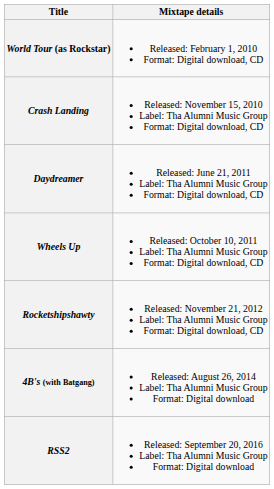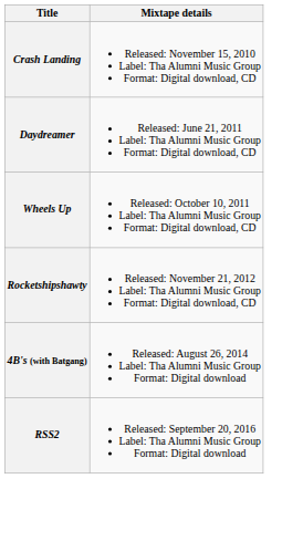 <table class="wikitable plainrowheaders" style="text-align:center;" border="1">
 <tr>
 <th scope="col">Title</th>
 <th scope="col">Mixtape details</th>
-</tr>
-<tr>
-<th scope="row"><em>World Tour</em> (as Rockstar)</th>
-<td><br><ul><li>Released: February 1, 2010</li><li>Format: Digital download, CD</li></ul></td>
 </tr>
 <tr>
 <th scope="row"><em>Crash Landing</em></th>
 <td><br><ul><li>Released: November 15, 2010</li><li>Label: Tha Alumni Music Group</li><li>Format: Digital download, CD</li></ul></td>
 </tr>
 <tr>
 <th scope="row"><em>Daydreamer</em></th>
 <td><br><ul><li>Released: June 21, 2011</li><li>Label: Tha Alumni Music Group</li><li>Format: Digital download, CD</li></ul></td>
 </tr>
 <tr>
 <th scope="row"><em>Wheels Up</em></th>
 <td><br><ul><li>Released: October 10, 2011</li><li>Label: Tha Alumni Music Group</li><li>Format: Digital download, CD</li></ul></td>
 </tr>
 <tr>
 <th scope="row"><em>Rocketshipshawty</em></th>
 <td><br><ul><li>Released: November 21, 2012</li><li>Label: Tha Alumni Music Group</li><li>Format: Digital download, CD</li></ul></td>
 </tr>
 <tr>
 <th scope="row"><em>4B's</em> <small>(with Batgang)</small></th>
 <td><br><ul><li>Released: August 26, 2014</li><li>Label: Tha Alumni Music Group</li><li>Format: Digital download</li></ul></td>
 </tr>
 <tr>
 <th scope="row"><em>RSS2</em></th>
 <td><br><ul><li>Released: September 20, 2016</li><li>Label: Tha Alumni Music Group</li><li>Format: Digital download</li></ul></td>
 </tr>
 </table>
